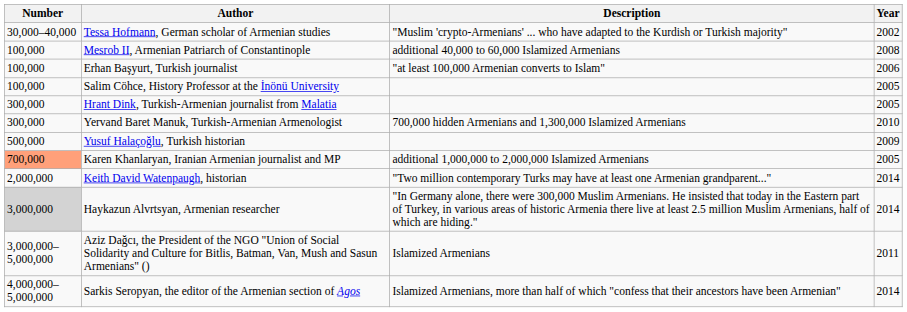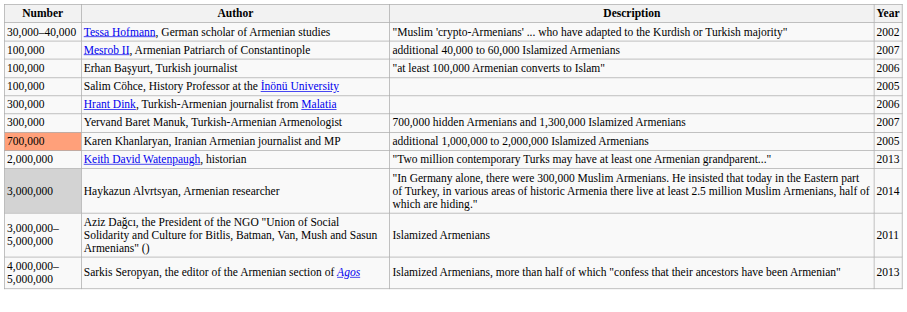 <table class="wikitable sortable">
 <tr>
 <th>Number</th>
 <th>Author</th>
 <th>Description</th>
 <th>Year</th>
 </tr>
 <tr>
 <td> 30,000–40,000</td>
 <td><a href='#'>Tessa Hofmann</a>, German scholar of Armenian studies</td>
 <td>"Muslim 'crypto-Armenians' ... who have adapted to the Kurdish or Turkish majority"</td>
 <td>2002</td>
 </tr>
 <tr>
 <td> 100,000</td>
 <td><a href='#'>Mesrob II</a>, Armenian Patriarch of Constantinople</td>
 <td>additional 40,000 to 60,000 Islamized Armenians</td>
-<td>2008</td>
+<td>2007</td>
 </tr>
 <tr>
 <td> 100,000</td>
 <td>Erhan Başyurt, Turkish journalist</td>
 <td>"at least 100,000 Armenian converts to Islam"</td>
 <td>2006</td>
 </tr>
 <tr>
 <td> 100,000</td>
 <td>Salim Cöhce, History Professor at the <a href='#'>İnönü University</a></td>
 <td></td>
 <td>2005</td>
 </tr>
 <tr>
 <td> 300,000</td>
 <td><a href='#'>Hrant Dink</a>, Turkish-Armenian journalist from <a href='#'>Malatia</a></td>
 <td></td>
-<td>2005</td>
+<td>2006</td>
 </tr>
 <tr>
 <td> 300,000</td>
 <td>Yervand Baret Manuk, Turkish-Armenian Armenologist</td>
 <td>700,000 hidden Armenians and 1,300,000 Islamized Armenians</td>
-<td>2010</td>
-</tr>
-<tr>
-<td> 500,000</td>
-<td><a href='#'>Yusuf Halaçoğlu</a>, Turkish historian</td>
-<td></td>
-<td>2009</td>
+<td>2007</td>
 </tr>
 <tr>
 <td style="background: lightsalmon;"> 700,000</td>
 <td>Karen Khanlaryan, Iranian Armenian journalist and MP</td>
 <td>additional 1,000,000 to 2,000,000 Islamized Armenians</td>
 <td>2005</td>
 </tr>
 <tr>
 <td> 2,000,000</td>
 <td><a href='#'>Keith David Watenpaugh</a>, historian</td>
 <td>"Two million contemporary Turks may have at least one Armenian grandparent..."</td>
-<td>2014</td>
+<td>2013</td>
 </tr>
 <tr>
 <td style="background: lightgrey;"> 3,000,000</td>
 <td>Haykazun Alvrtsyan, Armenian researcher</td>
 <td>"In Germany alone, there were 300,000 Muslim Armenians. He insisted that today in the Eastern part of Turkey, in various areas of historic Armenia there live at least 2.5 million Muslim Armenians, half of which are hiding."</td>
 <td>2014</td>
 </tr>
 <tr>
 <td> 3,000,000–5,000,000</td>
 <td>Aziz Dağcı, the President of the NGO "Union of Social Solidarity and Culture for Bitlis, Batman, Van, Mush and Sasun Armenians" ()</td>
 <td>Islamized Armenians</td>
 <td>2011</td>
 </tr>
 <tr>
 <td> 4,000,000–5,000,000</td>
 <td>Sarkis Seropyan, the editor of the Armenian section of <em><a href='#'>Agos</a></em></td>
 <td>Islamized Armenians, more than half of which "confess that their ancestors have been Armenian"</td>
-<td>2014</td>
+<td>2013</td>
 </tr>
 </table>
